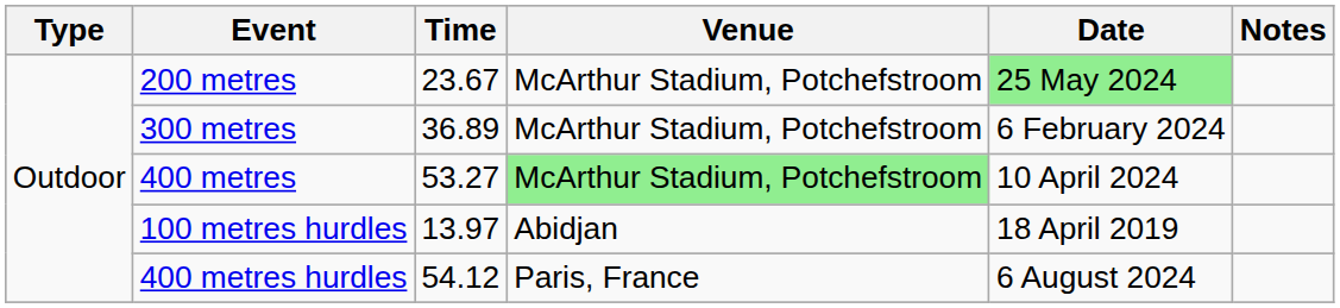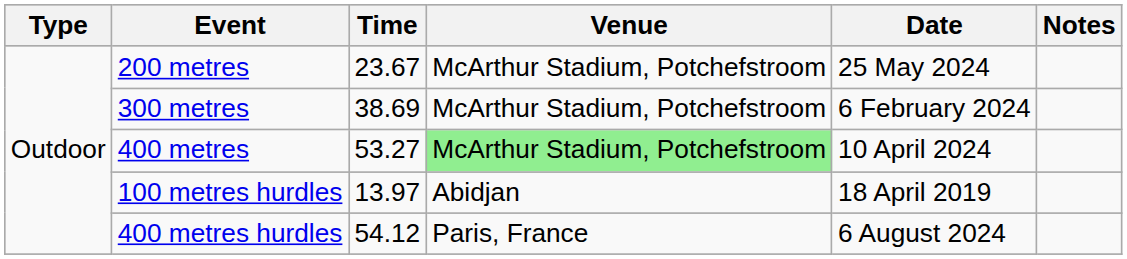 <table class="wikitable plainrowheaders">
 <tr>
 <th scope="col">Type</th>
 <th scope="col">Event</th>
 <th scope="col">Time</th>
 <th scope="col">Venue</th>
 <th scope="col">Date</th>
 <th scope="col">Notes</th>
 </tr>
 <tr>
 <td rowspan="5" style="text-align:center;">Outdoor</td>
 <td><a href='#'>200 metres</a></td>
 <td>23.67</td>
 <td>McArthur Stadium, Potchefstroom</td>
-<td style="background: lightgreen;">25 May 2024</td>
+<td>25 May 2024</td>
 <td></td>
 </tr>
 <tr>
 <td><a href='#'>300 metres</a></td>
-<td>36.89</td>
+<td>38.69</td>
 <td>McArthur Stadium, Potchefstroom</td>
 <td>6 February 2024</td>
 <td></td>
 </tr>
 <tr>
 <td><a href='#'>400 metres</a></td>
 <td>53.27</td>
 <td style="background: lightgreen;">McArthur Stadium, Potchefstroom</td>
 <td>10 April 2024</td>
 <td></td>
 </tr>
 <tr>
 <td><a href='#'>100 metres hurdles</a></td>
 <td>13.97</td>
 <td>Abidjan</td>
 <td>18 April 2019</td>
 <td></td>
 </tr>
 <tr>
 <td><a href='#'>400 metres hurdles</a></td>
 <td>54.12</td>
 <td>Paris, France</td>
 <td>6 August 2024</td>
 <td></td>
 </tr>
 </table>
